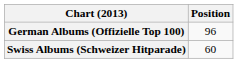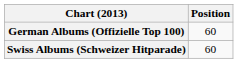 <table class="wikitable sortable plainrowheaders" style="text-align:center">
 <tr>
 <th scope="col">Chart (2013)</th>
 <th scope="col">Position</th>
 </tr>
 <tr>
 <th scope="row">German Albums (Offizielle Top 100)</th>
-<td>96</td>
+<td>60</td>
 </tr>
 <tr>
 <th scope="row">Swiss Albums (Schweizer Hitparade)</th>
 <td>60</td>
 </tr>
 </table>
